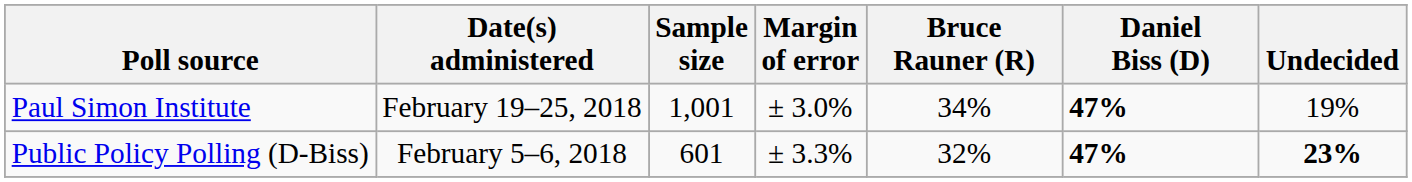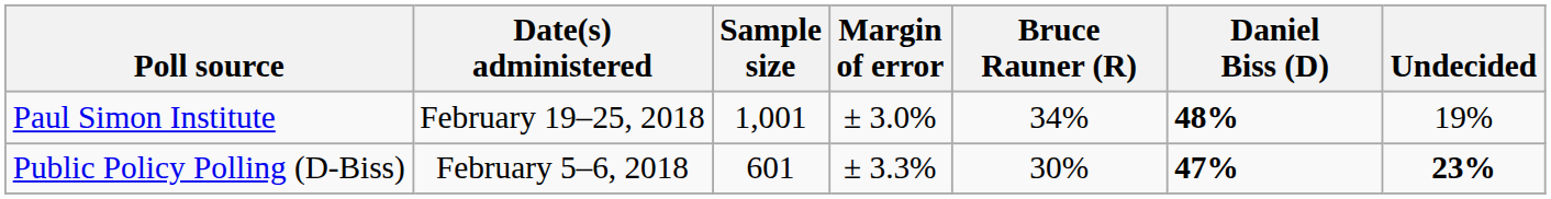 <table class="wikitable">
 <tr valign=bottom>
 <th>Poll source</th>
 <th>Date(s)<br>administered</th>
 <th>Sample<br>size</th>
 <th>Margin<br>of error</th>
 <th style="width:100px;">Bruce<br>Rauner (R)</th>
 <th style="width:100px;">Daniel<br>Biss (D)</th>
 <th>Undecided</th>
 </tr>
 <tr>
 <td><a href='#'>Paul Simon Institute</a></td>
 <td align=center>February 19–25, 2018</td>
 <td align=center>1,001</td>
 <td align=center>± 3.0%</td>
 <td align=center>34%</td>
-<td><strong>47%</strong></td>
+<td><strong>48%</strong></td>
 <td align=center>19%</td>
 </tr>
 <tr>
 <td><a href='#'>Public Policy Polling</a> (D-Biss)</td>
 <td align=center>February 5–6, 2018</td>
 <td align=center>601</td>
 <td align=center>± 3.3%</td>
-<td align=center>32%</td>
+<td align=center>30%</td>
 <td><strong>47%</strong></td>
 <td align=center><strong>23%</strong></td>
 </tr>
 </table>
